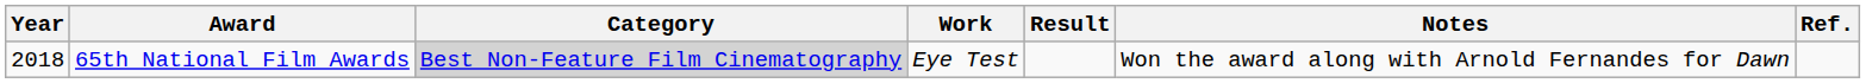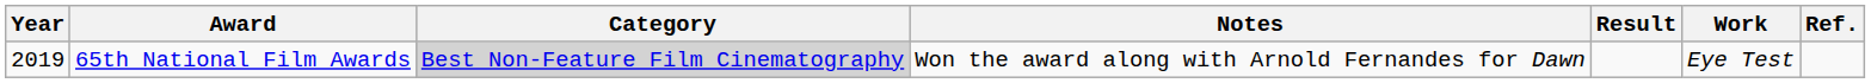 <table class="wikitable sortable">
 <tr>
 <th>Year</th>
 <th>Award</th>
 <th>Category</th>
+<th>Notes</th>
+<th>Result</th>
 <th>Work</th>
-<th>Result</th>
-<th>Notes</th>
 <th scope="col" class="unsortable">Ref.</th>
 </tr>
 <tr>
-<td>2018</td>
+<td>2019</td>
 <td><a href='#'>65th National Film Awards</a></td>
 <td style="background: lightgrey;"><a href='#'>Best Non-Feature Film Cinematography</a></td>
+<td>Won the award along with Arnold Fernandes for <em>Dawn</em></td>
+<td></td>
 <td><em>Eye Test</em></td>
-<td></td>
-<td>Won the award along with Arnold Fernandes for <em>Dawn</em></td>
 <td style="text-align:center;"></td>
 </tr>
 </table>
